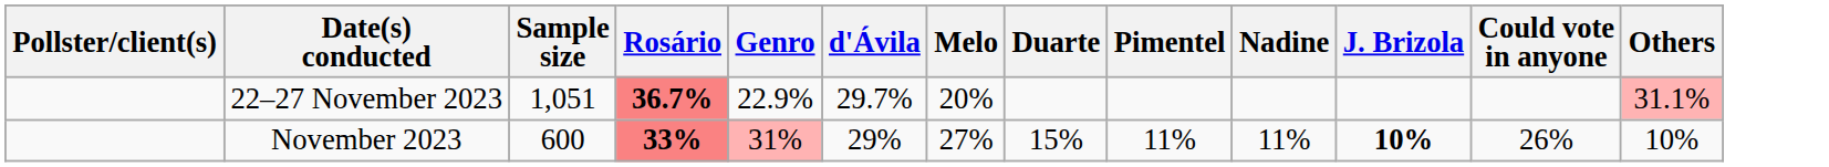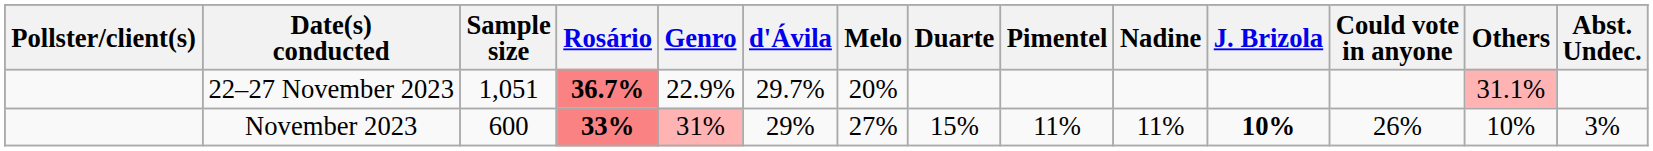 <table class="wikitable" style="text-align:center;font-size:90%;line-height:14px;">
 <tr>
 <th>Pollster/client(s)</th>
 <th>Date(s)<br>conducted</th>
 <th>Sample<br>size</th>
 <th><a href='#'>Rosário</a><br></th>
 <th><a href='#'>Genro</a><br></th>
 <th><a href='#'>d'Ávila</a><br></th>
 <th>Melo<br></th>
 <th>Duarte<br></th>
 <th>Pimentel<br></th>
 <th>Nadine<br></th>
 <th><a href='#'><strong>J. Brizola</strong></a><strong><br></strong></th>
 <th>Could vote<br>in anyone</th>
 <th>Others</th>
+<th>Abst.<br>Undec.</th>
 </tr>
 <tr>
 <td></td>
 <td>22–27 November 2023</td>
 <td>1,051</td>
 <td style="background:#fa8282;"><strong>36.7%</strong></td>
 <td>22.9%</td>
 <td>29.7%</td>
 <td>20%</td>
 <td></td>
 <td></td>
 <td></td>
 <td></td>
 <td></td>
 <td style="background:#ffb3b3;">31.1%</td>
+<td></td>
 </tr>
 <tr>
 <td></td>
 <td>November 2023</td>
 <td>600</td>
 <td style="background:#fa8282;"><strong>33%</strong></td>
 <td style="background:#ffb3b3;">31%</td>
 <td>29%</td>
 <td>27%</td>
 <td>15%</td>
 <td>11%</td>
 <td>11%</td>
 <td><strong>10%</strong></td>
 <td>26%</td>
 <td>10%</td>
+<td>3%</td>
 </tr>
 </table>
